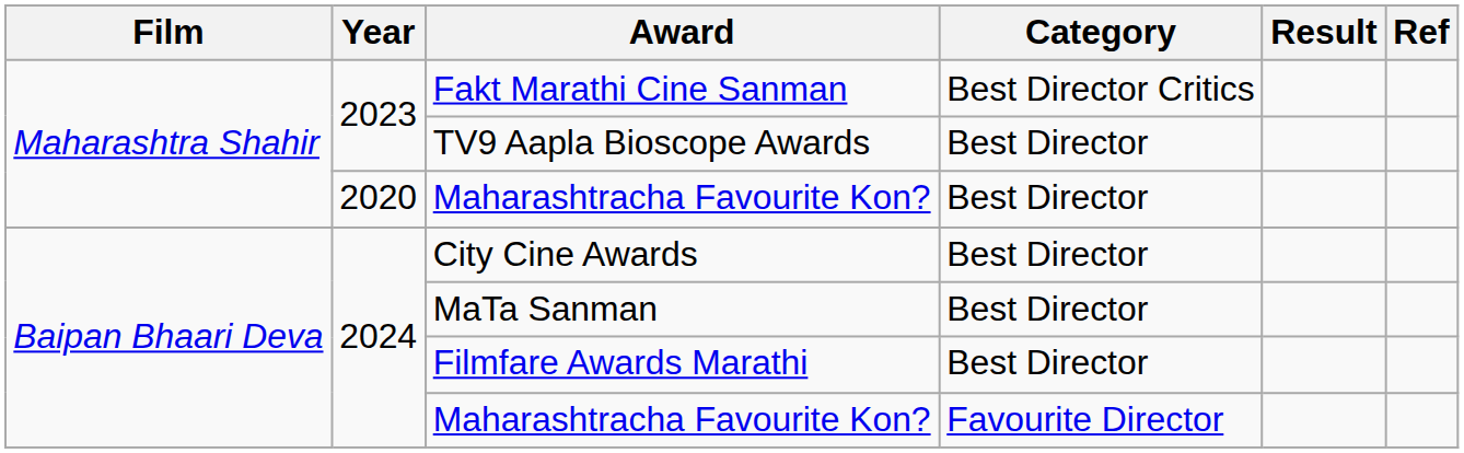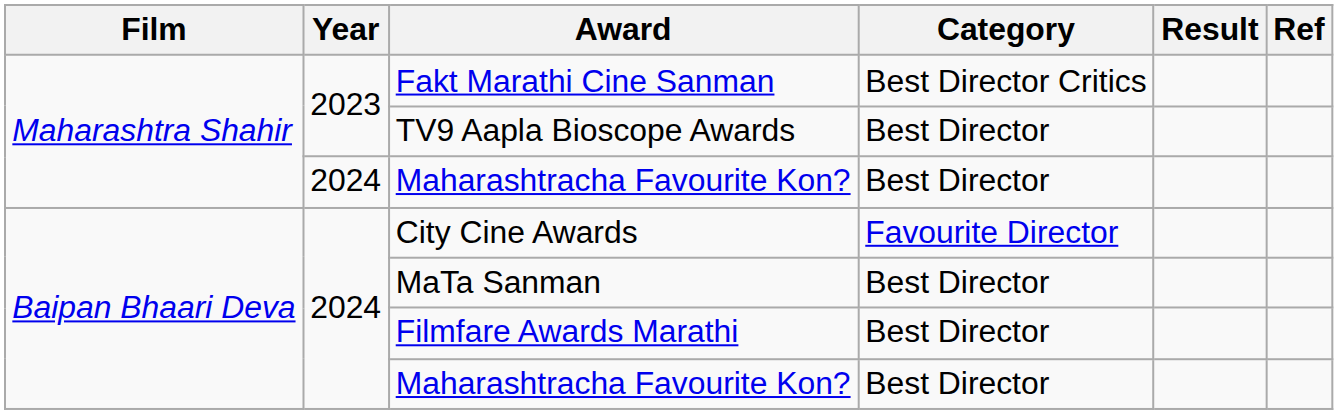 <table class="wikitable">
 <tr>
 <th>Film</th>
 <th>Year</th>
 <th>Award</th>
 <th>Category</th>
 <th>Result</th>
 <th>Ref</th>
 </tr>
 <tr>
 <td rowspan="3"><em><a href='#'>Maharashtra Shahir</a></em></td>
 <td rowspan="2">2023</td>
 <td><a href='#'>Fakt Marathi Cine Sanman</a></td>
 <td>Best Director Critics</td>
 <td></td>
 <td></td>
 </tr>
 <tr>
 <td>TV9 Aapla Bioscope Awards</td>
 <td>Best Director</td>
 <td></td>
 <td></td>
 </tr>
 <tr>
-<td>2020</td>
+<td>2024</td>
 <td><a href='#'>Maharashtracha Favourite Kon?</a></td>
 <td>Best Director</td>
 <td></td>
 <td></td>
 </tr>
 <tr>
 <td rowspan="4"><em><a href='#'>Baipan Bhaari Deva</a></em></td>
 <td rowspan="4">2024</td>
 <td>City Cine Awards</td>
-<td>Best Director</td>
+<td><a href='#'>Favourite Director</a></td>
 <td></td>
 <td></td>
 </tr>
 <tr>
 <td>MaTa Sanman</td>
 <td>Best Director</td>
 <td></td>
 <td></td>
 </tr>
 <tr>
 <td><a href='#'>Filmfare Awards Marathi</a></td>
 <td>Best Director</td>
 <td></td>
 <td></td>
 </tr>
 <tr>
 <td><a href='#'>Maharashtracha Favourite Kon?</a></td>
-<td><a href='#'>Favourite Director</a></td>
+<td>Best Director</td>
 <td></td>
 <td></td>
 </tr>
 </table>
